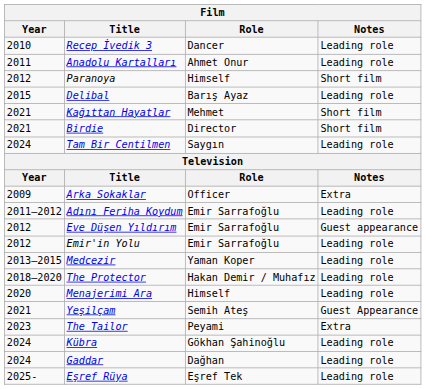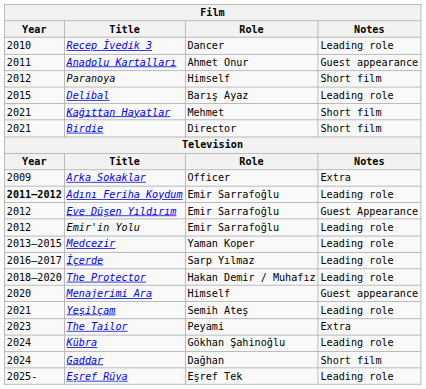 <table class="wikitable">
 <tr>
 <th colspan="4">Film</th>
 </tr>
 <tr>
 <th>Year</th>
 <th>Title</th>
 <th>Role</th>
 <th>Notes</th>
 </tr>
 <tr>
 <td>2010</td>
 <td><em><a href='#'>Recep İvedik 3</a></em></td>
 <td>Dancer</td>
 <td>Leading role</td>
 </tr>
 <tr>
 <td>2011</td>
 <td><em><a href='#'>Anadolu Kartalları</a></em></td>
 <td>Ahmet Onur</td>
-<td>Leading role</td>
+<td>Guest appearance</td>
 </tr>
 <tr>
 <td>2012</td>
 <td><em>Paranoya</em></td>
 <td>Himself</td>
 <td>Short film</td>
 </tr>
 <tr>
 <td>2015</td>
 <td><em><a href='#'>Delibal</a></em></td>
 <td>Barış Ayaz</td>
 <td>Leading role</td>
 </tr>
 <tr>
 <td>2021</td>
 <td><em><a href='#'>Kağıttan Hayatlar</a></em></td>
 <td>Mehmet</td>
 <td>Short film</td>
 </tr>
 <tr>
 <td>2021</td>
 <td><em><a href='#'>Birdie</a></em></td>
 <td>Director</td>
 <td>Short film</td>
 </tr>
 <tr>
-<td>2024</td>
-<td><em><a href='#'>Tam Bir Centilmen</a></em></td>
-<td>Saygın</td>
-<td>Leading role</td>
-</tr>
-<tr>
 <th colspan="4">Television</th>
 </tr>
 <tr>
 <th>Year</th>
 <th>Title</th>
 <th>Role</th>
 <th>Notes</th>
 </tr>
 <tr>
 <td>2009</td>
 <td><em><a href='#'>Arka Sokaklar</a></em></td>
 <td>Officer</td>
 <td>Extra</td>
 </tr>
 <tr>
-<td>2011–2012</td>
+<td><strong>2011–2012</strong></td>
 <td><em><a href='#'>Adını Feriha Koydum</a></em></td>
 <td>Emir Sarrafoğlu</td>
 <td>Leading role</td>
 </tr>
 <tr>
 <td>2012</td>
 <td><em><a href='#'>Eve Düşen Yıldırım</a></em></td>
 <td>Emir Sarrafoğlu</td>
-<td>Guest appearance</td>
+<td>Guest Appearance</td>
 </tr>
 <tr>
 <td>2012</td>
 <td><em>Emir'in Yolu</em></td>
 <td>Emir Sarrafoğlu</td>
 <td>Leading role</td>
 </tr>
 <tr>
 <td>2013–2015</td>
 <td><em><a href='#'>Medcezir</a></em></td>
 <td>Yaman Koper</td>
 <td>Leading role</td>
 </tr>
 <tr>
+<td>2016–2017</td>
+<td><em><a href='#'>İçerde</a></em></td>
+<td>Sarp Yılmaz</td>
+<td>Leading role</td>
+</tr>
+<tr>
 <td>2018–2020</td>
 <td><em><a href='#'>The Protector</a></em></td>
 <td>Hakan Demir / Muhafız</td>
 <td>Leading role</td>
 </tr>
 <tr>
 <td>2020</td>
 <td><em><a href='#'>Menajerimi Ara</a></em></td>
 <td>Himself</td>
-<td>Leading role</td>
+<td>Guest appearance</td>
 </tr>
 <tr>
 <td>2021</td>
 <td><em><a href='#'>Yeşilçam</a></em></td>
 <td>Semih Ateş</td>
-<td>Guest Appearance</td>
+<td>Leading role</td>
 </tr>
 <tr>
 <td>2023</td>
 <td><em><a href='#'>The Tailor</a></em></td>
 <td>Peyami</td>
 <td>Extra</td>
 </tr>
 <tr>
 <td>2024</td>
 <td><em><a href='#'>Kübra</a></em></td>
 <td>Gökhan Şahinoğlu</td>
 <td>Leading role</td>
 </tr>
 <tr>
 <td>2024</td>
 <td><em><a href='#'>Gaddar</a></em></td>
 <td>Dağhan</td>
-<td>Leading role</td>
+<td>Short film</td>
 </tr>
 <tr>
 <td>2025-</td>
 <td><em><a href='#'>Eşref Rüya</a></em></td>
 <td>Eşref Tek</td>
 <td>Leading role</td>
 </tr>
 </table>
